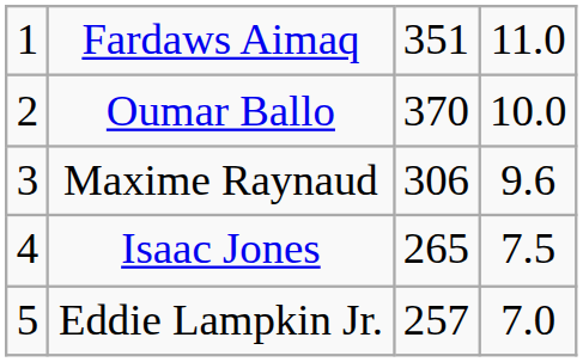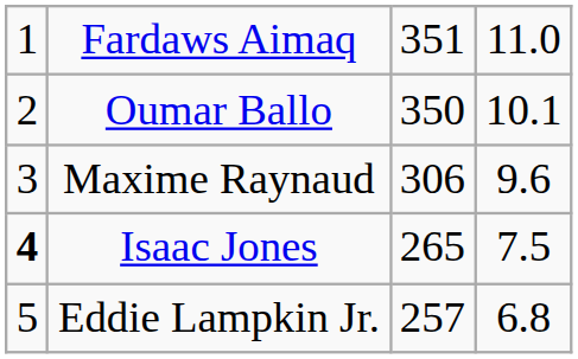 <table class="wikitable sortable" style="text-align:center">
 <tr>
 <td>1</td>
 <td><a href='#'>Fardaws Aimaq</a></td>
 <td>351</td>
 <td>11.0</td>
 </tr>
 <tr>
 <td>2</td>
 <td><a href='#'>Oumar Ballo</a></td>
-<td>370</td>
-<td>10.0</td>
+<td>350</td>
+<td>10.1</td>
 </tr>
 <tr>
 <td>3</td>
 <td>Maxime Raynaud</td>
 <td>306</td>
 <td>9.6</td>
 </tr>
 <tr>
-<td>4</td>
+<td><strong>4</strong></td>
 <td><a href='#'>Isaac Jones</a></td>
 <td>265</td>
 <td>7.5</td>
 </tr>
 <tr>
 <td>5</td>
 <td>Eddie Lampkin Jr.</td>
 <td>257</td>
-<td>7.0</td>
+<td>6.8</td>
 </tr>
 </table>
